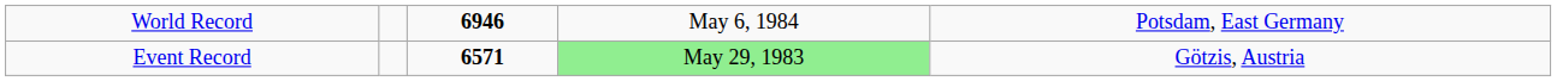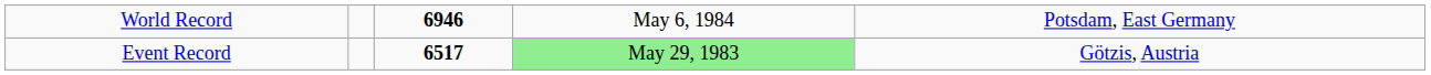 <table class="wikitable" style=" text-align:center; font-size:105%;" width="95%">
 <tr>
 <td><a href='#'>World Record</a></td>
 <td></td>
 <td><strong>6946</strong></td>
 <td>May 6, 1984</td>
 <td> <a href='#'>Potsdam</a>, <a href='#'>East Germany</a></td>
 </tr>
 <tr>
 <td><a href='#'>Event Record</a></td>
 <td></td>
-<td><strong>6571</strong></td>
+<td><strong>6517</strong></td>
 <td style="background: lightgreen;">May 29, 1983</td>
 <td> <a href='#'>Götzis</a>, <a href='#'>Austria</a></td>
 </tr>
 </table>
